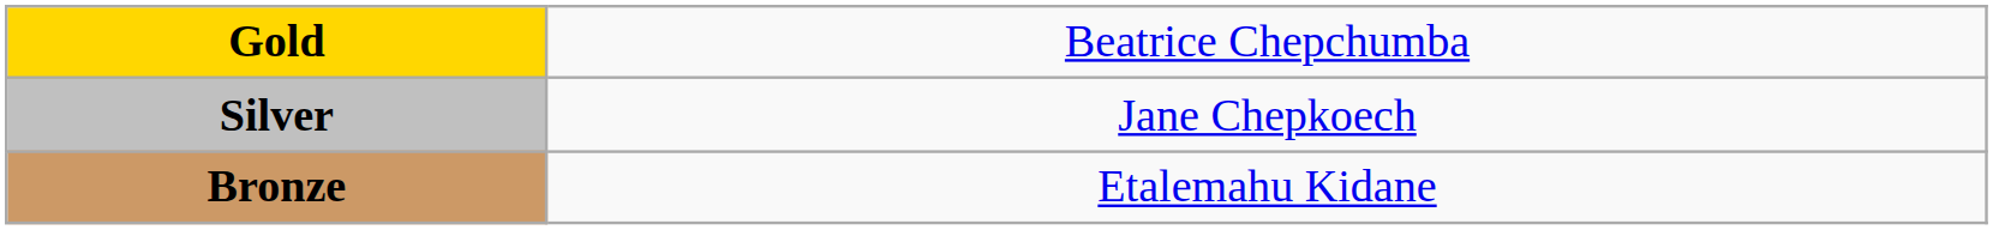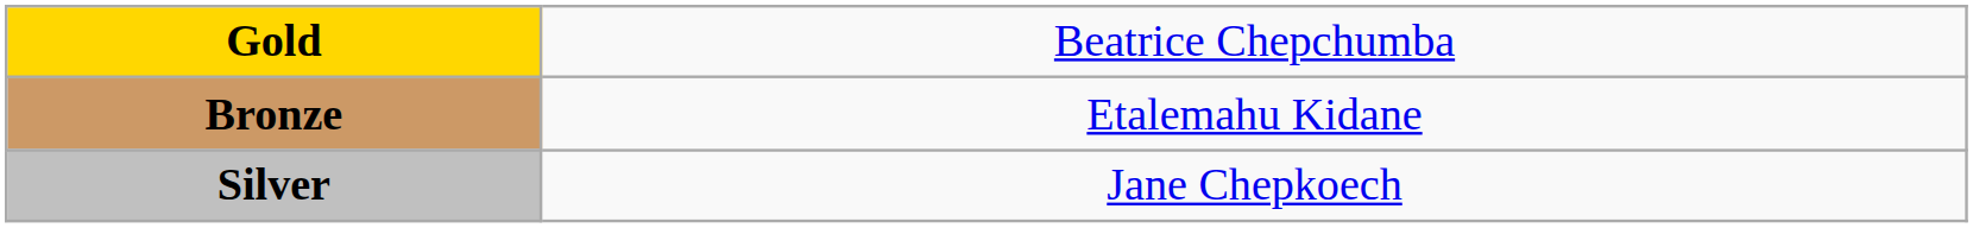 <table class="wikitable" style="text-align:center; " width="35%">
 <tr>
 <td bgcolor="gold"><strong>Gold</strong></td>
 <td><a href='#'>Beatrice Chepchumba</a><br>  <small><em></em></small></td>
 </tr>
 <tr>
+<td bgcolor="CC9966"><strong>Bronze</strong></td>
+<td><a href='#'>Etalemahu Kidane</a><br>  <small><em></em></small></td>
+</tr>
+<tr>
 <td bgcolor="silver"><strong>Silver</strong></td>
 <td><a href='#'>Jane Chepkoech</a><br>  <small><em></em></small></td>
 </tr>
-<tr>
-<td bgcolor="CC9966"><strong>Bronze</strong></td>
-<td><a href='#'>Etalemahu Kidane</a><br>  <small><em></em></small></td>
-</tr>
 </table>
